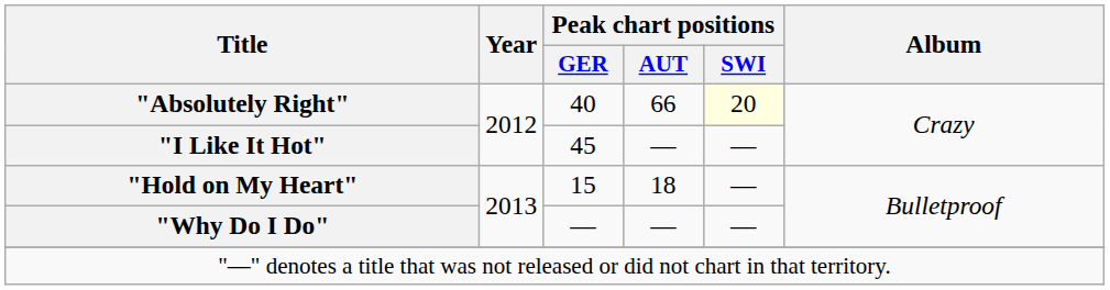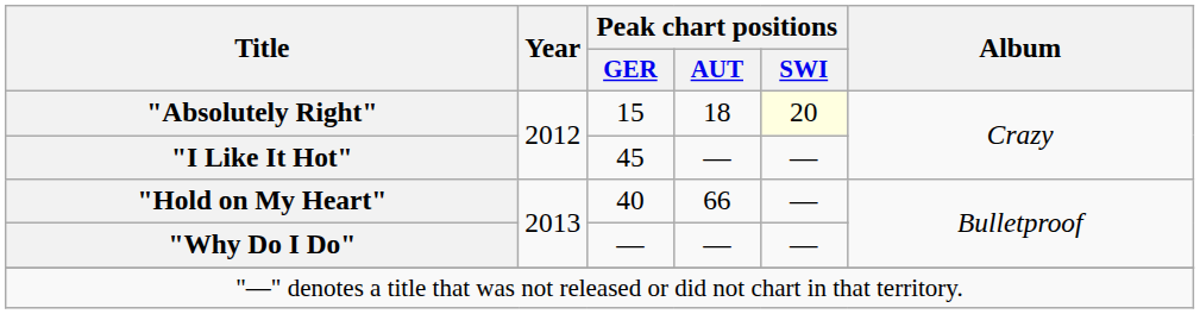 <table class="wikitable plainrowheaders" style="text-align:center;">
 <tr>
 <th scope="col" rowspan="2" style="width:18em;">Title</th>
 <th scope="col" rowspan="2">Year</th>
 <th scope="col" colspan="3">Peak chart positions</th>
 <th scope="col" rowspan="2" style="width:12em;">Album</th>
 </tr>
 <tr>
 <th scope="col" style="width:3em;font-size:90%;"><a href='#'>GER</a><br></th>
 <th scope="col" style="width:3em;font-size:90%;"><a href='#'>AUT</a><br></th>
 <th scope="col" style="width:3em;font-size:90%;"><a href='#'>SWI</a><br></th>
 </tr>
 <tr>
 <th scope="row">"Absolutely Right"</th>
 <td rowspan="2">2012</td>
-<td>40</td>
-<td>66</td>
+<td>15</td>
+<td>18</td>
 <td style="background: lightyellow;">20</td>
 <td rowspan="2"><em>Crazy</em></td>
 </tr>
 <tr>
 <th scope="row">"I Like It Hot"</th>
 <td>45</td>
 <td>—</td>
 <td>—</td>
 </tr>
 <tr>
 <th scope="row">"Hold on My Heart"</th>
 <td rowspan="2">2013</td>
-<td>15</td>
-<td>18</td>
+<td>40</td>
+<td>66</td>
 <td>—</td>
 <td rowspan="2"><em>Bulletproof</em></td>
 </tr>
 <tr>
 <th scope="row">"Why Do I Do"</th>
 <td>—</td>
 <td>—</td>
 <td>—</td>
 </tr>
 <tr>
 </tr>
 <tr>
 <td colspan="14" style="font-size:90%">"—" denotes a title that was not released or did not chart in that territory.</td>
 </tr>
 </table>
